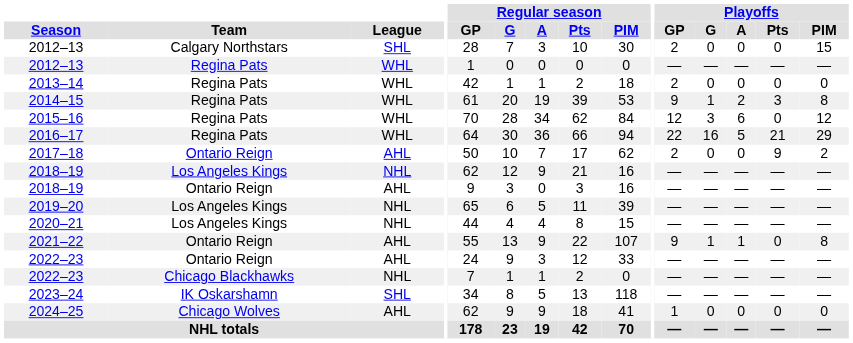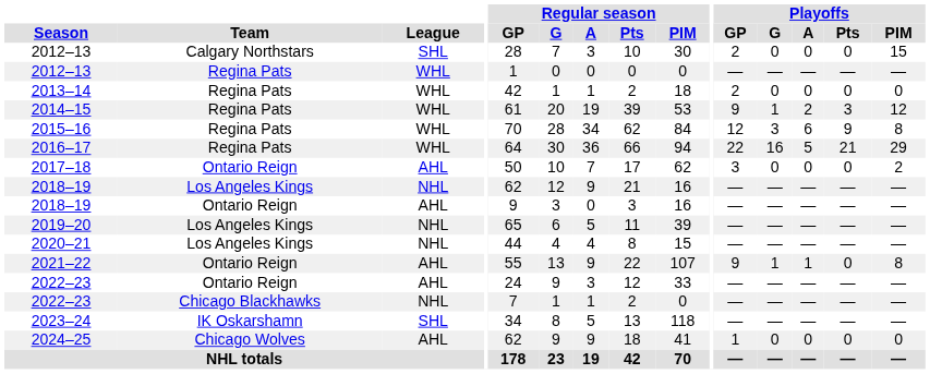 <table border="0" cellpadding="1" cellspacing="0" style="text-align:center; width:60em">
 <tr bgcolor="#e0e0e0">
 <th colspan="3" bgcolor="#ffffff"></th>
 <th rowspan="100" bgcolor="#ffffff"></th>
 <th colspan="5"><a href='#'>Regular season</a></th>
 <th rowspan="100" bgcolor="#ffffff"></th>
 <th colspan="5"><a href='#'>Playoffs</a></th>
 </tr>
 <tr bgcolor="#e0e0e0">
 <th><a href='#'>Season</a></th>
 <th>Team</th>
 <th>League</th>
 <th>GP</th>
 <th><a href='#'>G</a></th>
 <th><a href='#'>A</a></th>
 <th><a href='#'>Pts</a></th>
 <th><a href='#'>PIM</a></th>
 <th>GP</th>
 <th>G</th>
 <th>A</th>
 <th>Pts</th>
 <th>PIM</th>
 </tr>
 <tr>
 <td>2012–13</td>
 <td>Calgary Northstars</td>
 <td><a href='#'>SHL</a></td>
 <td>28</td>
 <td>7</td>
 <td>3</td>
 <td>10</td>
 <td>30</td>
 <td>2</td>
 <td>0</td>
 <td>0</td>
 <td>0</td>
 <td>15</td>
 </tr>
 <tr bgcolor="#f0f0f0">
 <td><a href='#'>2012–13</a></td>
 <td><a href='#'>Regina Pats</a></td>
 <td><a href='#'>WHL</a></td>
 <td>1</td>
 <td>0</td>
 <td>0</td>
 <td>0</td>
 <td>0</td>
 <td>—</td>
 <td>—</td>
 <td>—</td>
 <td>—</td>
 <td>—</td>
 </tr>
 <tr>
 <td><a href='#'>2013–14</a></td>
 <td>Regina Pats</td>
 <td>WHL</td>
 <td>42</td>
 <td>1</td>
 <td>1</td>
 <td>2</td>
 <td>18</td>
 <td>2</td>
 <td>0</td>
 <td>0</td>
 <td>0</td>
 <td>0</td>
 </tr>
 <tr bgcolor="#f0f0f0">
 <td><a href='#'>2014–15</a></td>
 <td>Regina Pats</td>
 <td>WHL</td>
 <td>61</td>
 <td>20</td>
 <td>19</td>
 <td>39</td>
 <td>53</td>
 <td>9</td>
 <td>1</td>
 <td>2</td>
 <td>3</td>
-<td>8</td>
+<td>12</td>
 </tr>
 <tr>
 <td><a href='#'>2015–16</a></td>
 <td>Regina Pats</td>
 <td>WHL</td>
 <td>70</td>
 <td>28</td>
 <td>34</td>
 <td>62</td>
 <td>84</td>
 <td>12</td>
 <td>3</td>
 <td>6</td>
-<td>0</td>
-<td>12</td>
+<td>9</td>
+<td>8</td>
 </tr>
 <tr bgcolor="#f0f0f0">
 <td><a href='#'>2016–17</a></td>
 <td>Regina Pats</td>
 <td>WHL</td>
 <td>64</td>
 <td>30</td>
 <td>36</td>
 <td>66</td>
 <td>94</td>
 <td>22</td>
 <td>16</td>
 <td>5</td>
 <td>21</td>
 <td>29</td>
 </tr>
 <tr>
 <td><a href='#'>2017–18</a></td>
 <td><a href='#'>Ontario Reign</a></td>
 <td><a href='#'>AHL</a></td>
 <td>50</td>
 <td>10</td>
 <td>7</td>
 <td>17</td>
 <td>62</td>
-<td>2</td>
+<td>3</td>
 <td>0</td>
 <td>0</td>
-<td>9</td>
+<td>0</td>
 <td>2</td>
 </tr>
 <tr bgcolor="#f0f0f0">
 <td><a href='#'>2018–19</a></td>
 <td><a href='#'>Los Angeles Kings</a></td>
 <td><a href='#'>NHL</a></td>
 <td>62</td>
 <td>12</td>
 <td>9</td>
 <td>21</td>
 <td>16</td>
 <td>—</td>
 <td>—</td>
 <td>—</td>
 <td>—</td>
 <td>—</td>
 </tr>
 <tr>
 <td><a href='#'>2018–19</a></td>
 <td>Ontario Reign</td>
 <td>AHL</td>
 <td>9</td>
 <td>3</td>
 <td>0</td>
 <td>3</td>
 <td>16</td>
 <td>—</td>
 <td>—</td>
 <td>—</td>
 <td>—</td>
 <td>—</td>
 </tr>
 <tr bgcolor="#f0f0f0">
 <td><a href='#'>2019–20</a></td>
 <td>Los Angeles Kings</td>
 <td>NHL</td>
 <td>65</td>
 <td>6</td>
 <td>5</td>
 <td>11</td>
 <td>39</td>
 <td>—</td>
 <td>—</td>
 <td>—</td>
 <td>—</td>
 <td>—</td>
 </tr>
 <tr>
 <td><a href='#'>2020–21</a></td>
 <td>Los Angeles Kings</td>
 <td>NHL</td>
 <td>44</td>
 <td>4</td>
 <td>4</td>
 <td>8</td>
 <td>15</td>
 <td>—</td>
 <td>—</td>
 <td>—</td>
 <td>—</td>
 <td>—</td>
 </tr>
 <tr bgcolor="#f0f0f0">
 <td><a href='#'>2021–22</a></td>
 <td>Ontario Reign</td>
 <td>AHL</td>
 <td>55</td>
 <td>13</td>
 <td>9</td>
 <td>22</td>
 <td>107</td>
 <td>9</td>
 <td>1</td>
 <td>1</td>
 <td>0</td>
 <td>8</td>
 </tr>
 <tr>
 <td><a href='#'>2022–23</a></td>
 <td>Ontario Reign</td>
 <td>AHL</td>
 <td>24</td>
 <td>9</td>
 <td>3</td>
 <td>12</td>
 <td>33</td>
 <td>—</td>
 <td>—</td>
 <td>—</td>
 <td>—</td>
 <td>—</td>
 </tr>
 <tr bgcolor="#f0f0f0">
 <td><a href='#'>2022–23</a></td>
 <td><a href='#'>Chicago Blackhawks</a></td>
 <td>NHL</td>
 <td>7</td>
 <td>1</td>
 <td>1</td>
 <td>2</td>
 <td>0</td>
 <td>—</td>
 <td>—</td>
 <td>—</td>
 <td>—</td>
 <td>—</td>
 </tr>
 <tr>
 <td><a href='#'>2023–24</a></td>
 <td><a href='#'>IK Oskarshamn</a></td>
 <td><a href='#'>SHL</a></td>
 <td>34</td>
 <td>8</td>
 <td>5</td>
 <td>13</td>
 <td>118</td>
 <td>—</td>
 <td>—</td>
 <td>—</td>
 <td>—</td>
 <td>—</td>
 </tr>
 <tr bgcolor="#f0f0f0">
 <td><a href='#'>2024–25</a></td>
 <td><a href='#'>Chicago Wolves</a></td>
 <td>AHL</td>
 <td>62</td>
 <td>9</td>
 <td>9</td>
 <td>18</td>
 <td>41</td>
 <td>1</td>
 <td>0</td>
 <td>0</td>
 <td>0</td>
 <td>0</td>
 </tr>
 <tr bgcolor="#e0e0e0">
 <th colspan="3">NHL totals</th>
 <th>178</th>
 <th>23</th>
 <th>19</th>
 <th>42</th>
 <th>70</th>
 <th>—</th>
 <th>—</th>
 <th>—</th>
 <th>—</th>
 <th>—</th>
 </tr>
 </table>
